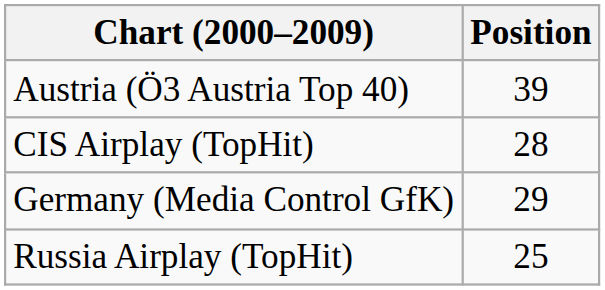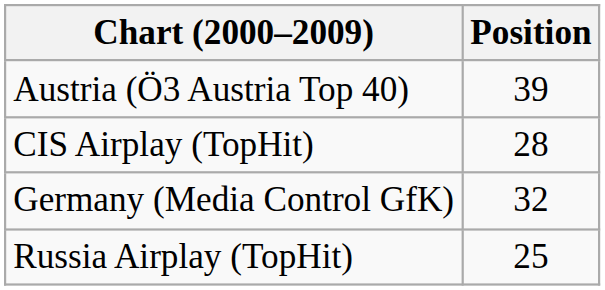 <table class="wikitable sortable">
 <tr>
 <th>Chart (2000–2009)</th>
 <th>Position</th>
 </tr>
 <tr>
 <td>Austria (Ö3 Austria Top 40)</td>
 <td style="text-align:center;">39</td>
 </tr>
 <tr>
 <td>CIS Airplay (TopHit)</td>
 <td style="text-align:center;">28</td>
 </tr>
 <tr>
 <td>Germany (Media Control GfK)</td>
-<td style="text-align:center;">29</td>
+<td style="text-align:center;">32</td>
 </tr>
 <tr>
 <td>Russia Airplay (TopHit)</td>
 <td style="text-align:center;">25</td>
 </tr>
 </table>
